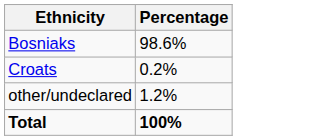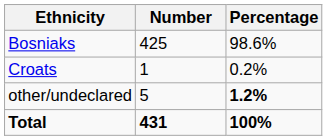 <table class="wikitable">
 <tr>
 <th width="100px">Ethnicity</th>
+<th width="80px">Number</th>
 <th width="80px">Percentage</th>
 </tr>
 <tr>
 <td><a href='#'>Bosniaks</a></td>
+<td>425</td>
 <td>98.6%</td>
 </tr>
 <tr>
 <td><a href='#'>Croats</a></td>
+<td>1</td>
 <td>0.2%</td>
 </tr>
 <tr>
 <td>other/undeclared</td>
-<td>1.2%</td>
+<td>5</td>
+<td><strong>1.2%</strong></td>
 </tr>
 <tr>
 <td><strong>Total</strong></td>
+<td><strong>431</strong></td>
 <td><strong>100%</strong></td>
 </tr>
 </table>
